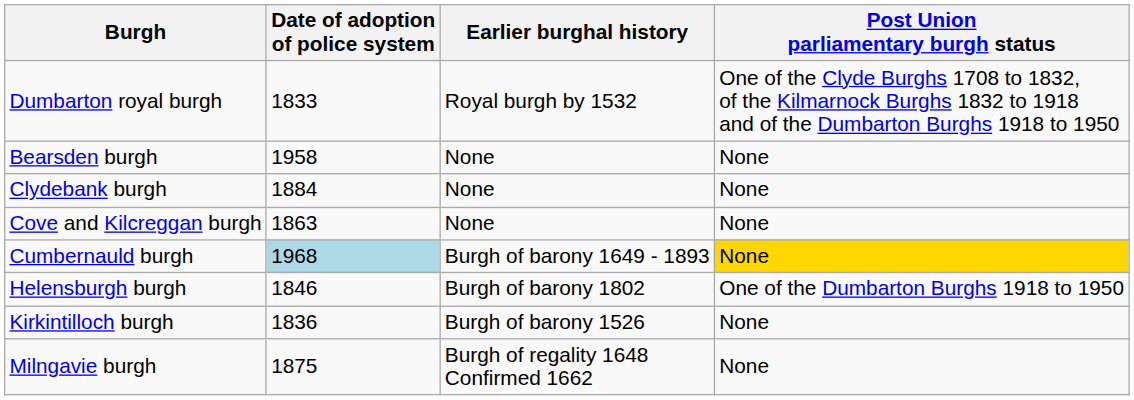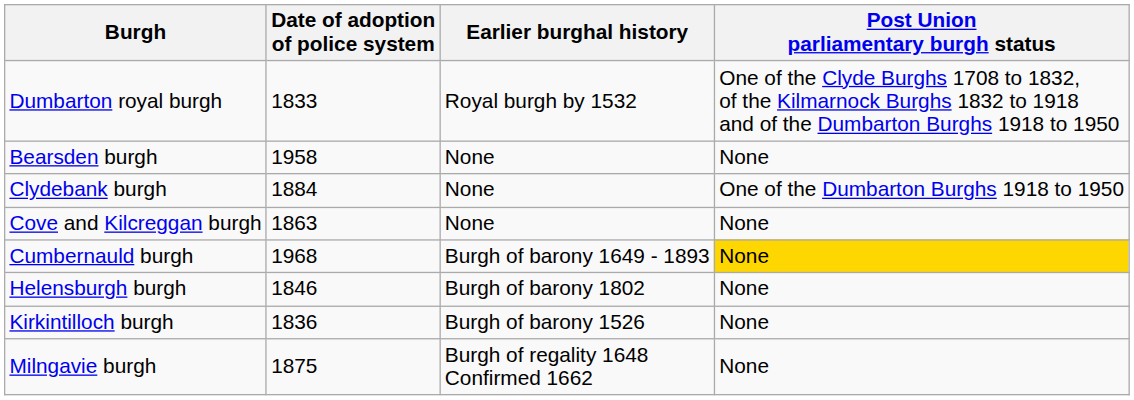 <table class="wikitable">
 <tr>
 <th>Burgh</th>
 <th>Date of adoption <br> of police system</th>
 <th>Earlier burghal history</th>
 <th><a href='#'>Post Union</a> <br> <a href='#'>parliamentary burgh</a> status</th>
 </tr>
 <tr>
 <td><a href='#'>Dumbarton</a> royal burgh</td>
 <td>1833</td>
 <td>Royal burgh by 1532</td>
 <td>One of the <a href='#'>Clyde Burghs</a> 1708 to 1832, <br> of the <a href='#'>Kilmarnock Burghs</a> 1832 to 1918 <br> and of the <a href='#'>Dumbarton Burghs</a> 1918 to 1950</td>
 </tr>
 <tr>
 <td><a href='#'>Bearsden</a> burgh</td>
 <td>1958</td>
 <td>None</td>
 <td>None</td>
 </tr>
 <tr>
 <td><a href='#'>Clydebank</a> burgh</td>
 <td>1884</td>
 <td>None</td>
-<td>None</td>
+<td>One of the <a href='#'>Dumbarton Burghs</a> 1918 to 1950</td>
 </tr>
 <tr>
 <td><a href='#'>Cove</a> and <a href='#'>Kilcreggan</a> burgh</td>
 <td>1863</td>
 <td>None</td>
 <td>None</td>
 </tr>
 <tr>
 <td><a href='#'>Cumbernauld</a> burgh</td>
-<td style="background: lightblue;">1968</td>
+<td>1968</td>
 <td>Burgh of barony 1649 - 1893</td>
 <td style="background: gold;">None</td>
 </tr>
 <tr>
 <td><a href='#'>Helensburgh</a> burgh</td>
 <td>1846</td>
 <td>Burgh of barony 1802</td>
-<td>One of the <a href='#'>Dumbarton Burghs</a> 1918 to 1950</td>
+<td>None</td>
 </tr>
 <tr>
 <td><a href='#'>Kirkintilloch</a> burgh</td>
 <td>1836</td>
 <td>Burgh of barony 1526</td>
 <td>None</td>
 </tr>
 <tr>
 <td><a href='#'>Milngavie</a> burgh</td>
 <td>1875</td>
 <td>Burgh of regality 1648 <br> Confirmed 1662</td>
 <td>None</td>
 </tr>
 </table>
